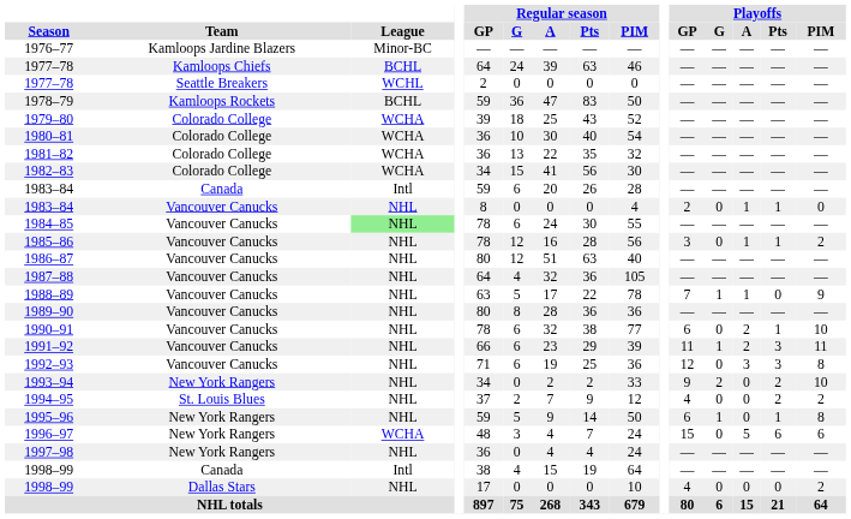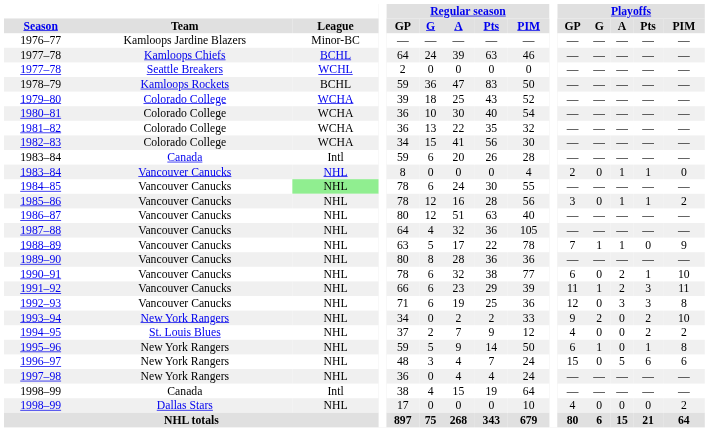 <table border="0" cellpadding="1" cellspacing="0" style="text-align:center; width:60em">
 <tr bgcolor="#e0e0e0">
 <th colspan="3" bgcolor="#ffffff"> </th>
 <th rowspan="99" bgcolor="#ffffff"> </th>
 <th colspan="5"><a href='#'>Regular season</a></th>
 <th rowspan="99" bgcolor="#ffffff"> </th>
 <th colspan="5"><a href='#'>Playoffs</a></th>
 </tr>
 <tr bgcolor="#e0e0e0">
 <th><a href='#'>Season</a></th>
 <th>Team</th>
 <th>League</th>
 <th>GP</th>
 <th><a href='#'>G</a></th>
 <th><a href='#'>A</a></th>
 <th><a href='#'>Pts</a></th>
 <th><a href='#'>PIM</a></th>
 <th>GP</th>
 <th>G</th>
 <th>A</th>
 <th>Pts</th>
 <th>PIM</th>
 </tr>
 <tr>
 <td>1976–77</td>
 <td>Kamloops Jardine Blazers</td>
 <td>Minor-BC</td>
 <td>—</td>
 <td>—</td>
 <td>—</td>
 <td>—</td>
 <td>—</td>
 <td>—</td>
 <td>—</td>
 <td>—</td>
 <td>—</td>
 <td>—</td>
 </tr>
 <tr bgcolor="#f0f0f0">
 <td>1977–78</td>
 <td><a href='#'>Kamloops Chiefs</a></td>
 <td><a href='#'>BCHL</a></td>
 <td>64</td>
 <td>24</td>
 <td>39</td>
 <td>63</td>
 <td>46</td>
 <td>—</td>
 <td>—</td>
 <td>—</td>
 <td>—</td>
 <td>—</td>
 </tr>
 <tr>
 <td><a href='#'>1977–78</a></td>
 <td><a href='#'>Seattle Breakers</a></td>
 <td><a href='#'>WCHL</a></td>
 <td>2</td>
 <td>0</td>
 <td>0</td>
 <td>0</td>
 <td>0</td>
 <td>—</td>
 <td>—</td>
 <td>—</td>
 <td>—</td>
 <td>—</td>
 </tr>
 <tr bgcolor="#f0f0f0">
 <td>1978–79</td>
 <td><a href='#'>Kamloops Rockets</a></td>
 <td>BCHL</td>
 <td>59</td>
 <td>36</td>
 <td>47</td>
 <td>83</td>
 <td>50</td>
 <td>—</td>
 <td>—</td>
 <td>—</td>
 <td>—</td>
 <td>—</td>
 </tr>
 <tr>
 <td><a href='#'>1979–80</a></td>
 <td><a href='#'>Colorado College</a></td>
 <td><a href='#'>WCHA</a></td>
 <td>39</td>
 <td>18</td>
 <td>25</td>
 <td>43</td>
 <td>52</td>
 <td>—</td>
 <td>—</td>
 <td>—</td>
 <td>—</td>
 <td>—</td>
 </tr>
 <tr bgcolor="#f0f0f0">
 <td><a href='#'>1980–81</a></td>
 <td>Colorado College</td>
 <td>WCHA</td>
 <td>36</td>
 <td>10</td>
 <td>30</td>
 <td>40</td>
 <td>54</td>
 <td>—</td>
 <td>—</td>
 <td>—</td>
 <td>—</td>
 <td>—</td>
 </tr>
 <tr>
 <td><a href='#'>1981–82</a></td>
 <td>Colorado College</td>
 <td>WCHA</td>
 <td>36</td>
 <td>13</td>
 <td>22</td>
 <td>35</td>
 <td>32</td>
 <td>—</td>
 <td>—</td>
 <td>—</td>
 <td>—</td>
 <td>—</td>
 </tr>
 <tr bgcolor="#f0f0f0">
 <td><a href='#'>1982–83</a></td>
 <td>Colorado College</td>
 <td>WCHA</td>
 <td>34</td>
 <td>15</td>
 <td>41</td>
 <td>56</td>
 <td>30</td>
 <td>—</td>
 <td>—</td>
 <td>—</td>
 <td>—</td>
 <td>—</td>
 </tr>
 <tr>
 <td>1983–84</td>
 <td><a href='#'>Canada</a></td>
 <td>Intl</td>
 <td>59</td>
 <td>6</td>
 <td>20</td>
 <td>26</td>
 <td>28</td>
 <td>—</td>
 <td>—</td>
 <td>—</td>
 <td>—</td>
 <td>—</td>
 </tr>
 <tr bgcolor="#f0f0f0">
 <td><a href='#'>1983–84</a></td>
 <td><a href='#'>Vancouver Canucks</a></td>
 <td><a href='#'>NHL</a></td>
 <td>8</td>
 <td>0</td>
 <td>0</td>
 <td>0</td>
 <td>4</td>
 <td>2</td>
 <td>0</td>
 <td>1</td>
 <td>1</td>
 <td>0</td>
 </tr>
 <tr>
 <td><a href='#'>1984–85</a></td>
 <td>Vancouver Canucks</td>
 <td style="background: lightgreen;">NHL</td>
 <td>78</td>
 <td>6</td>
 <td>24</td>
 <td>30</td>
 <td>55</td>
 <td>—</td>
 <td>—</td>
 <td>—</td>
 <td>—</td>
 <td>—</td>
 </tr>
 <tr bgcolor="#f0f0f0">
 <td><a href='#'>1985–86</a></td>
 <td>Vancouver Canucks</td>
 <td>NHL</td>
 <td>78</td>
 <td>12</td>
 <td>16</td>
 <td>28</td>
 <td>56</td>
 <td>3</td>
 <td>0</td>
 <td>1</td>
 <td>1</td>
 <td>2</td>
 </tr>
 <tr>
 <td><a href='#'>1986–87</a></td>
 <td>Vancouver Canucks</td>
 <td>NHL</td>
 <td>80</td>
 <td>12</td>
 <td>51</td>
 <td>63</td>
 <td>40</td>
 <td>—</td>
 <td>—</td>
 <td>—</td>
 <td>—</td>
 <td>—</td>
 </tr>
 <tr bgcolor="#f0f0f0">
 <td><a href='#'>1987–88</a></td>
 <td>Vancouver Canucks</td>
 <td>NHL</td>
 <td>64</td>
 <td>4</td>
 <td>32</td>
 <td>36</td>
 <td>105</td>
 <td>—</td>
 <td>—</td>
 <td>—</td>
 <td>—</td>
 <td>—</td>
 </tr>
 <tr>
 <td><a href='#'>1988–89</a></td>
 <td>Vancouver Canucks</td>
 <td>NHL</td>
 <td>63</td>
 <td>5</td>
 <td>17</td>
 <td>22</td>
 <td>78</td>
 <td>7</td>
 <td>1</td>
 <td>1</td>
 <td>0</td>
 <td>9</td>
 </tr>
 <tr bgcolor="#f0f0f0">
 <td><a href='#'>1989–90</a></td>
 <td>Vancouver Canucks</td>
 <td>NHL</td>
 <td>80</td>
 <td>8</td>
 <td>28</td>
 <td>36</td>
 <td>36</td>
 <td>—</td>
 <td>—</td>
 <td>—</td>
 <td>—</td>
 <td>—</td>
 </tr>
 <tr>
 <td><a href='#'>1990–91</a></td>
 <td>Vancouver Canucks</td>
 <td>NHL</td>
 <td>78</td>
 <td>6</td>
 <td>32</td>
 <td>38</td>
 <td>77</td>
 <td>6</td>
 <td>0</td>
 <td>2</td>
 <td>1</td>
 <td>10</td>
 </tr>
 <tr bgcolor="#f0f0f0">
 <td><a href='#'>1991–92</a></td>
 <td>Vancouver Canucks</td>
 <td>NHL</td>
 <td>66</td>
 <td>6</td>
 <td>23</td>
 <td>29</td>
 <td>39</td>
 <td>11</td>
 <td>1</td>
 <td>2</td>
 <td>3</td>
 <td>11</td>
 </tr>
 <tr>
 <td><a href='#'>1992–93</a></td>
 <td>Vancouver Canucks</td>
 <td>NHL</td>
 <td>71</td>
 <td>6</td>
 <td>19</td>
 <td>25</td>
 <td>36</td>
 <td>12</td>
 <td>0</td>
 <td>3</td>
 <td>3</td>
 <td>8</td>
 </tr>
 <tr bgcolor="#f0f0f0">
 <td><a href='#'>1993–94</a></td>
 <td><a href='#'>New York Rangers</a></td>
 <td>NHL</td>
 <td>34</td>
 <td>0</td>
 <td>2</td>
 <td>2</td>
 <td>33</td>
 <td>9</td>
 <td>2</td>
 <td>0</td>
 <td>2</td>
 <td>10</td>
 </tr>
 <tr>
 <td><a href='#'>1994–95</a></td>
 <td><a href='#'>St. Louis Blues</a></td>
 <td>NHL</td>
 <td>37</td>
 <td>2</td>
 <td>7</td>
 <td>9</td>
 <td>12</td>
 <td>4</td>
 <td>0</td>
 <td>0</td>
 <td>2</td>
 <td>2</td>
 </tr>
 <tr bgcolor="#f0f0f0">
 <td><a href='#'>1995–96</a></td>
 <td>New York Rangers</td>
 <td>NHL</td>
 <td>59</td>
 <td>5</td>
 <td>9</td>
 <td>14</td>
 <td>50</td>
 <td>6</td>
 <td>1</td>
 <td>0</td>
 <td>1</td>
 <td>8</td>
 </tr>
 <tr>
 <td><a href='#'>1996–97</a></td>
 <td>New York Rangers</td>
-<td><a href='#'>WCHA</a></td>
+<td>NHL</td>
 <td>48</td>
 <td>3</td>
 <td>4</td>
 <td>7</td>
 <td>24</td>
 <td>15</td>
 <td>0</td>
 <td>5</td>
 <td>6</td>
 <td>6</td>
 </tr>
 <tr bgcolor="#f0f0f0">
 <td><a href='#'>1997–98</a></td>
 <td>New York Rangers</td>
 <td>NHL</td>
 <td>36</td>
 <td>0</td>
 <td>4</td>
 <td>4</td>
 <td>24</td>
 <td>—</td>
 <td>—</td>
 <td>—</td>
 <td>—</td>
 <td>—</td>
 </tr>
 <tr>
 <td>1998–99</td>
 <td>Canada</td>
 <td>Intl</td>
 <td>38</td>
 <td>4</td>
 <td>15</td>
 <td>19</td>
 <td>64</td>
 <td>—</td>
 <td>—</td>
 <td>—</td>
 <td>—</td>
 <td>—</td>
 </tr>
 <tr bgcolor="#f0f0f0">
 <td><a href='#'>1998–99</a></td>
 <td><a href='#'>Dallas Stars</a></td>
 <td>NHL</td>
 <td>17</td>
 <td>0</td>
 <td>0</td>
 <td>0</td>
 <td>10</td>
 <td>4</td>
 <td>0</td>
 <td>0</td>
 <td>0</td>
 <td>2</td>
 </tr>
 <tr bgcolor="#e0e0e0">
 <th colspan="3">NHL totals</th>
 <th>897</th>
 <th>75</th>
 <th>268</th>
 <th>343</th>
 <th>679</th>
 <th>80</th>
 <th>6</th>
 <th>15</th>
 <th>21</th>
 <th>64</th>
 </tr>
 </table>
